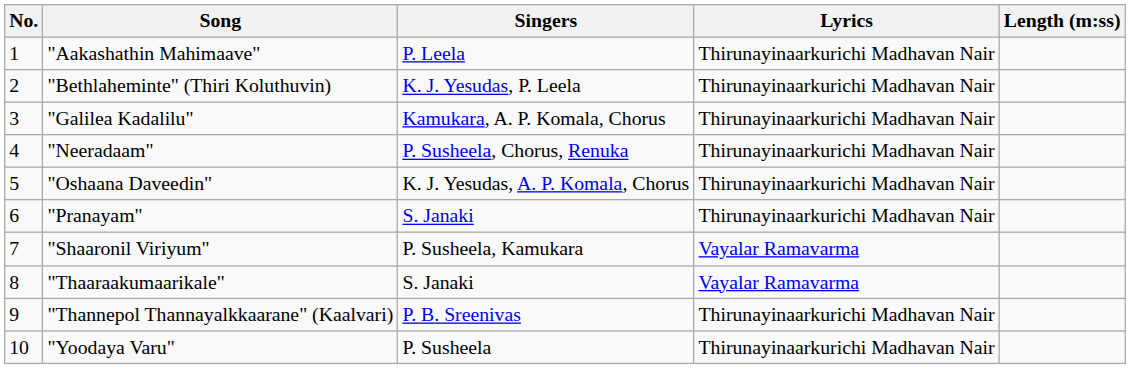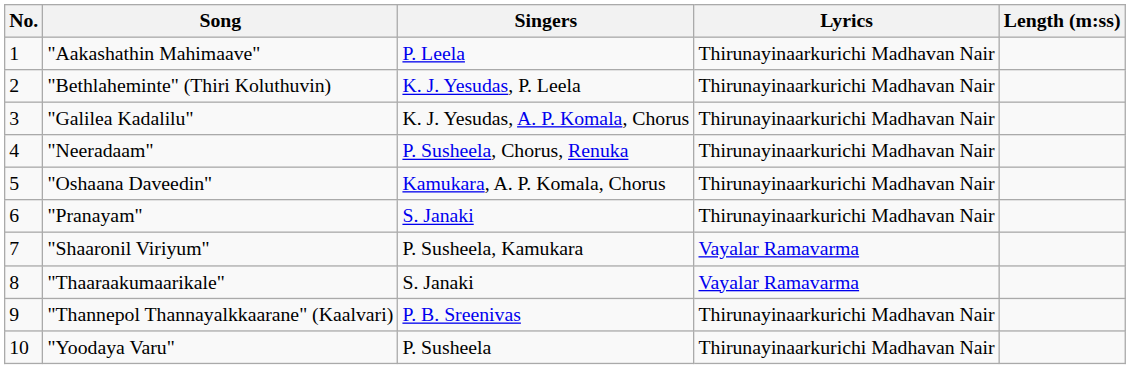 <table class="wikitable" style="font-size:95%;">
 <tr>
 <th>No.</th>
 <th>Song</th>
 <th>Singers</th>
 <th>Lyrics</th>
 <th>Length (m:ss)</th>
 </tr>
 <tr>
 <td>1</td>
 <td>"Aakashathin Mahimaave"</td>
 <td><a href='#'>P. Leela</a></td>
 <td>Thirunayinaarkurichi Madhavan Nair</td>
 <td></td>
 </tr>
 <tr>
 <td>2</td>
 <td>"Bethlaheminte" (Thiri Koluthuvin)</td>
 <td><a href='#'>K. J. Yesudas</a>, P. Leela</td>
 <td>Thirunayinaarkurichi Madhavan Nair</td>
 <td></td>
 </tr>
 <tr>
 <td>3</td>
 <td>"Galilea Kadalilu"</td>
-<td><a href='#'>Kamukara</a>, A. P. Komala, Chorus</td>
+<td>K. J. Yesudas, <a href='#'>A. P. Komala</a>, Chorus</td>
 <td>Thirunayinaarkurichi Madhavan Nair</td>
 <td></td>
 </tr>
 <tr>
 <td>4</td>
 <td>"Neeradaam"</td>
 <td><a href='#'>P. Susheela</a>, Chorus, <a href='#'>Renuka</a></td>
 <td>Thirunayinaarkurichi Madhavan Nair</td>
 <td></td>
 </tr>
 <tr>
 <td>5</td>
 <td>"Oshaana Daveedin"</td>
-<td>K. J. Yesudas, <a href='#'>A. P. Komala</a>, Chorus</td>
+<td><a href='#'>Kamukara</a>, A. P. Komala, Chorus</td>
 <td>Thirunayinaarkurichi Madhavan Nair</td>
 <td></td>
 </tr>
 <tr>
 <td>6</td>
 <td>"Pranayam"</td>
 <td><a href='#'>S. Janaki</a></td>
 <td>Thirunayinaarkurichi Madhavan Nair</td>
 <td></td>
 </tr>
 <tr>
 <td>7</td>
 <td>"Shaaronil Viriyum"</td>
 <td>P. Susheela, Kamukara</td>
 <td><a href='#'>Vayalar Ramavarma</a></td>
 <td></td>
 </tr>
 <tr>
 <td>8</td>
 <td>"Thaaraakumaarikale"</td>
 <td>S. Janaki</td>
 <td><a href='#'>Vayalar Ramavarma</a></td>
 <td></td>
 </tr>
 <tr>
 <td>9</td>
 <td>"Thannepol Thannayalkkaarane" (Kaalvari)</td>
 <td><a href='#'>P. B. Sreenivas</a></td>
 <td>Thirunayinaarkurichi Madhavan Nair</td>
 <td></td>
 </tr>
 <tr>
 <td>10</td>
 <td>"Yoodaya Varu"</td>
 <td>P. Susheela</td>
 <td>Thirunayinaarkurichi Madhavan Nair</td>
 <td></td>
 </tr>
 </table>
